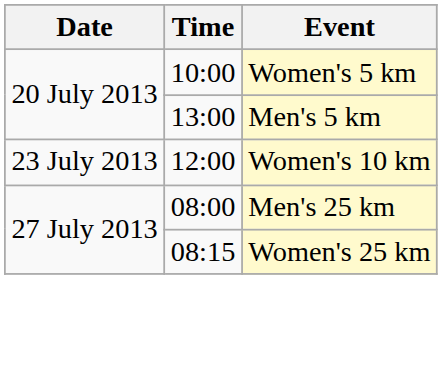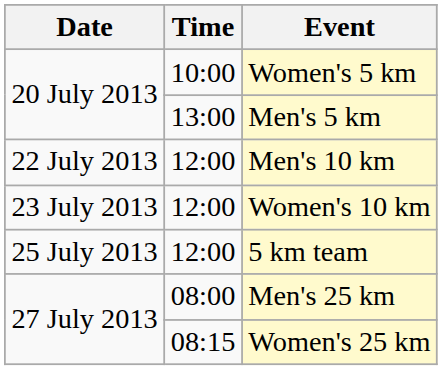 <table class="wikitable">
 <tr>
 <th>Date</th>
 <th>Time</th>
 <th>Event</th>
 </tr>
 <tr>
 <td rowspan=2>20 July 2013</td>
 <td>10:00</td>
 <td style="background:lemonchiffon">Women's 5 km</td>
 </tr>
 <tr>
 <td>13:00</td>
 <td style="background:lemonchiffon">Men's 5 km</td>
 </tr>
 <tr>
+<td>22 July 2013</td>
+<td>12:00</td>
+<td style="background:lemonchiffon">Men's 10 km</td>
+</tr>
+<tr>
 <td>23 July 2013</td>
 <td>12:00</td>
 <td style="background:lemonchiffon">Women's 10 km</td>
+</tr>
+<tr>
+<td>25 July 2013</td>
+<td>12:00</td>
+<td style="background:lemonchiffon">5 km team</td>
 </tr>
 <tr>
 <td rowspan=2>27 July 2013</td>
 <td>08:00</td>
 <td style="background:lemonchiffon">Men's 25 km</td>
 </tr>
 <tr>
 <td>08:15</td>
 <td style="background:lemonchiffon">Women's 25 km</td>
 </tr>
 </table>
